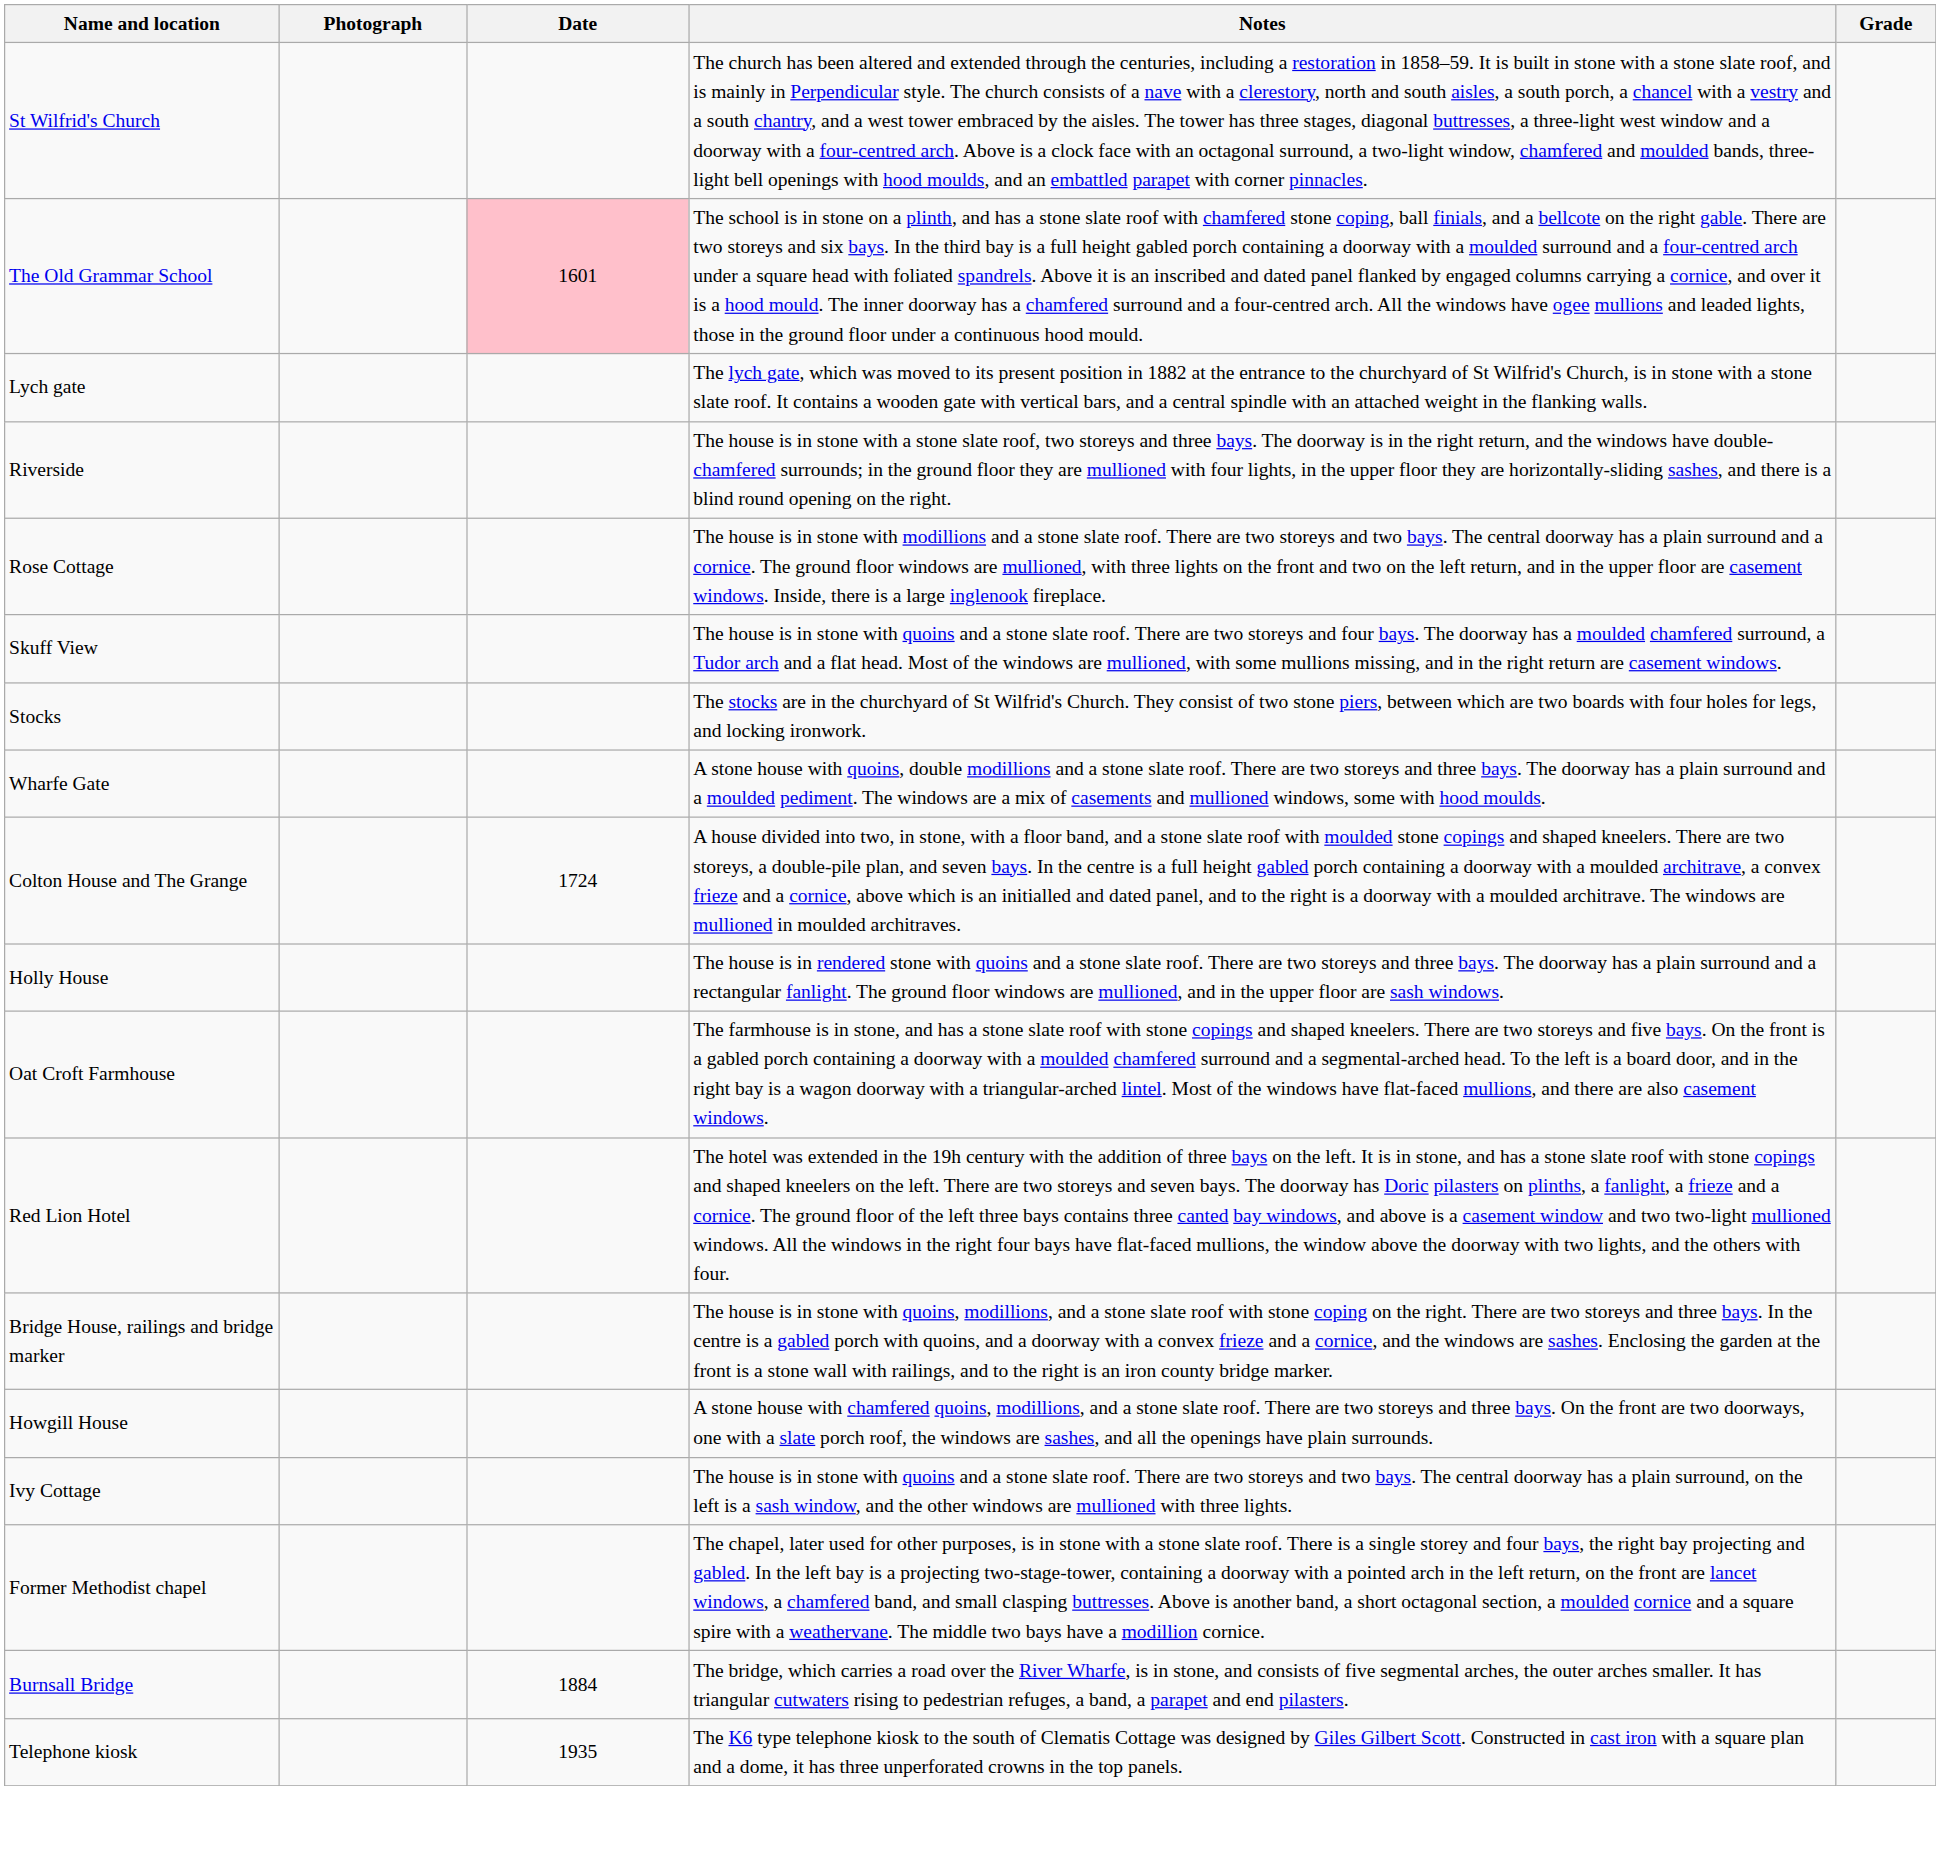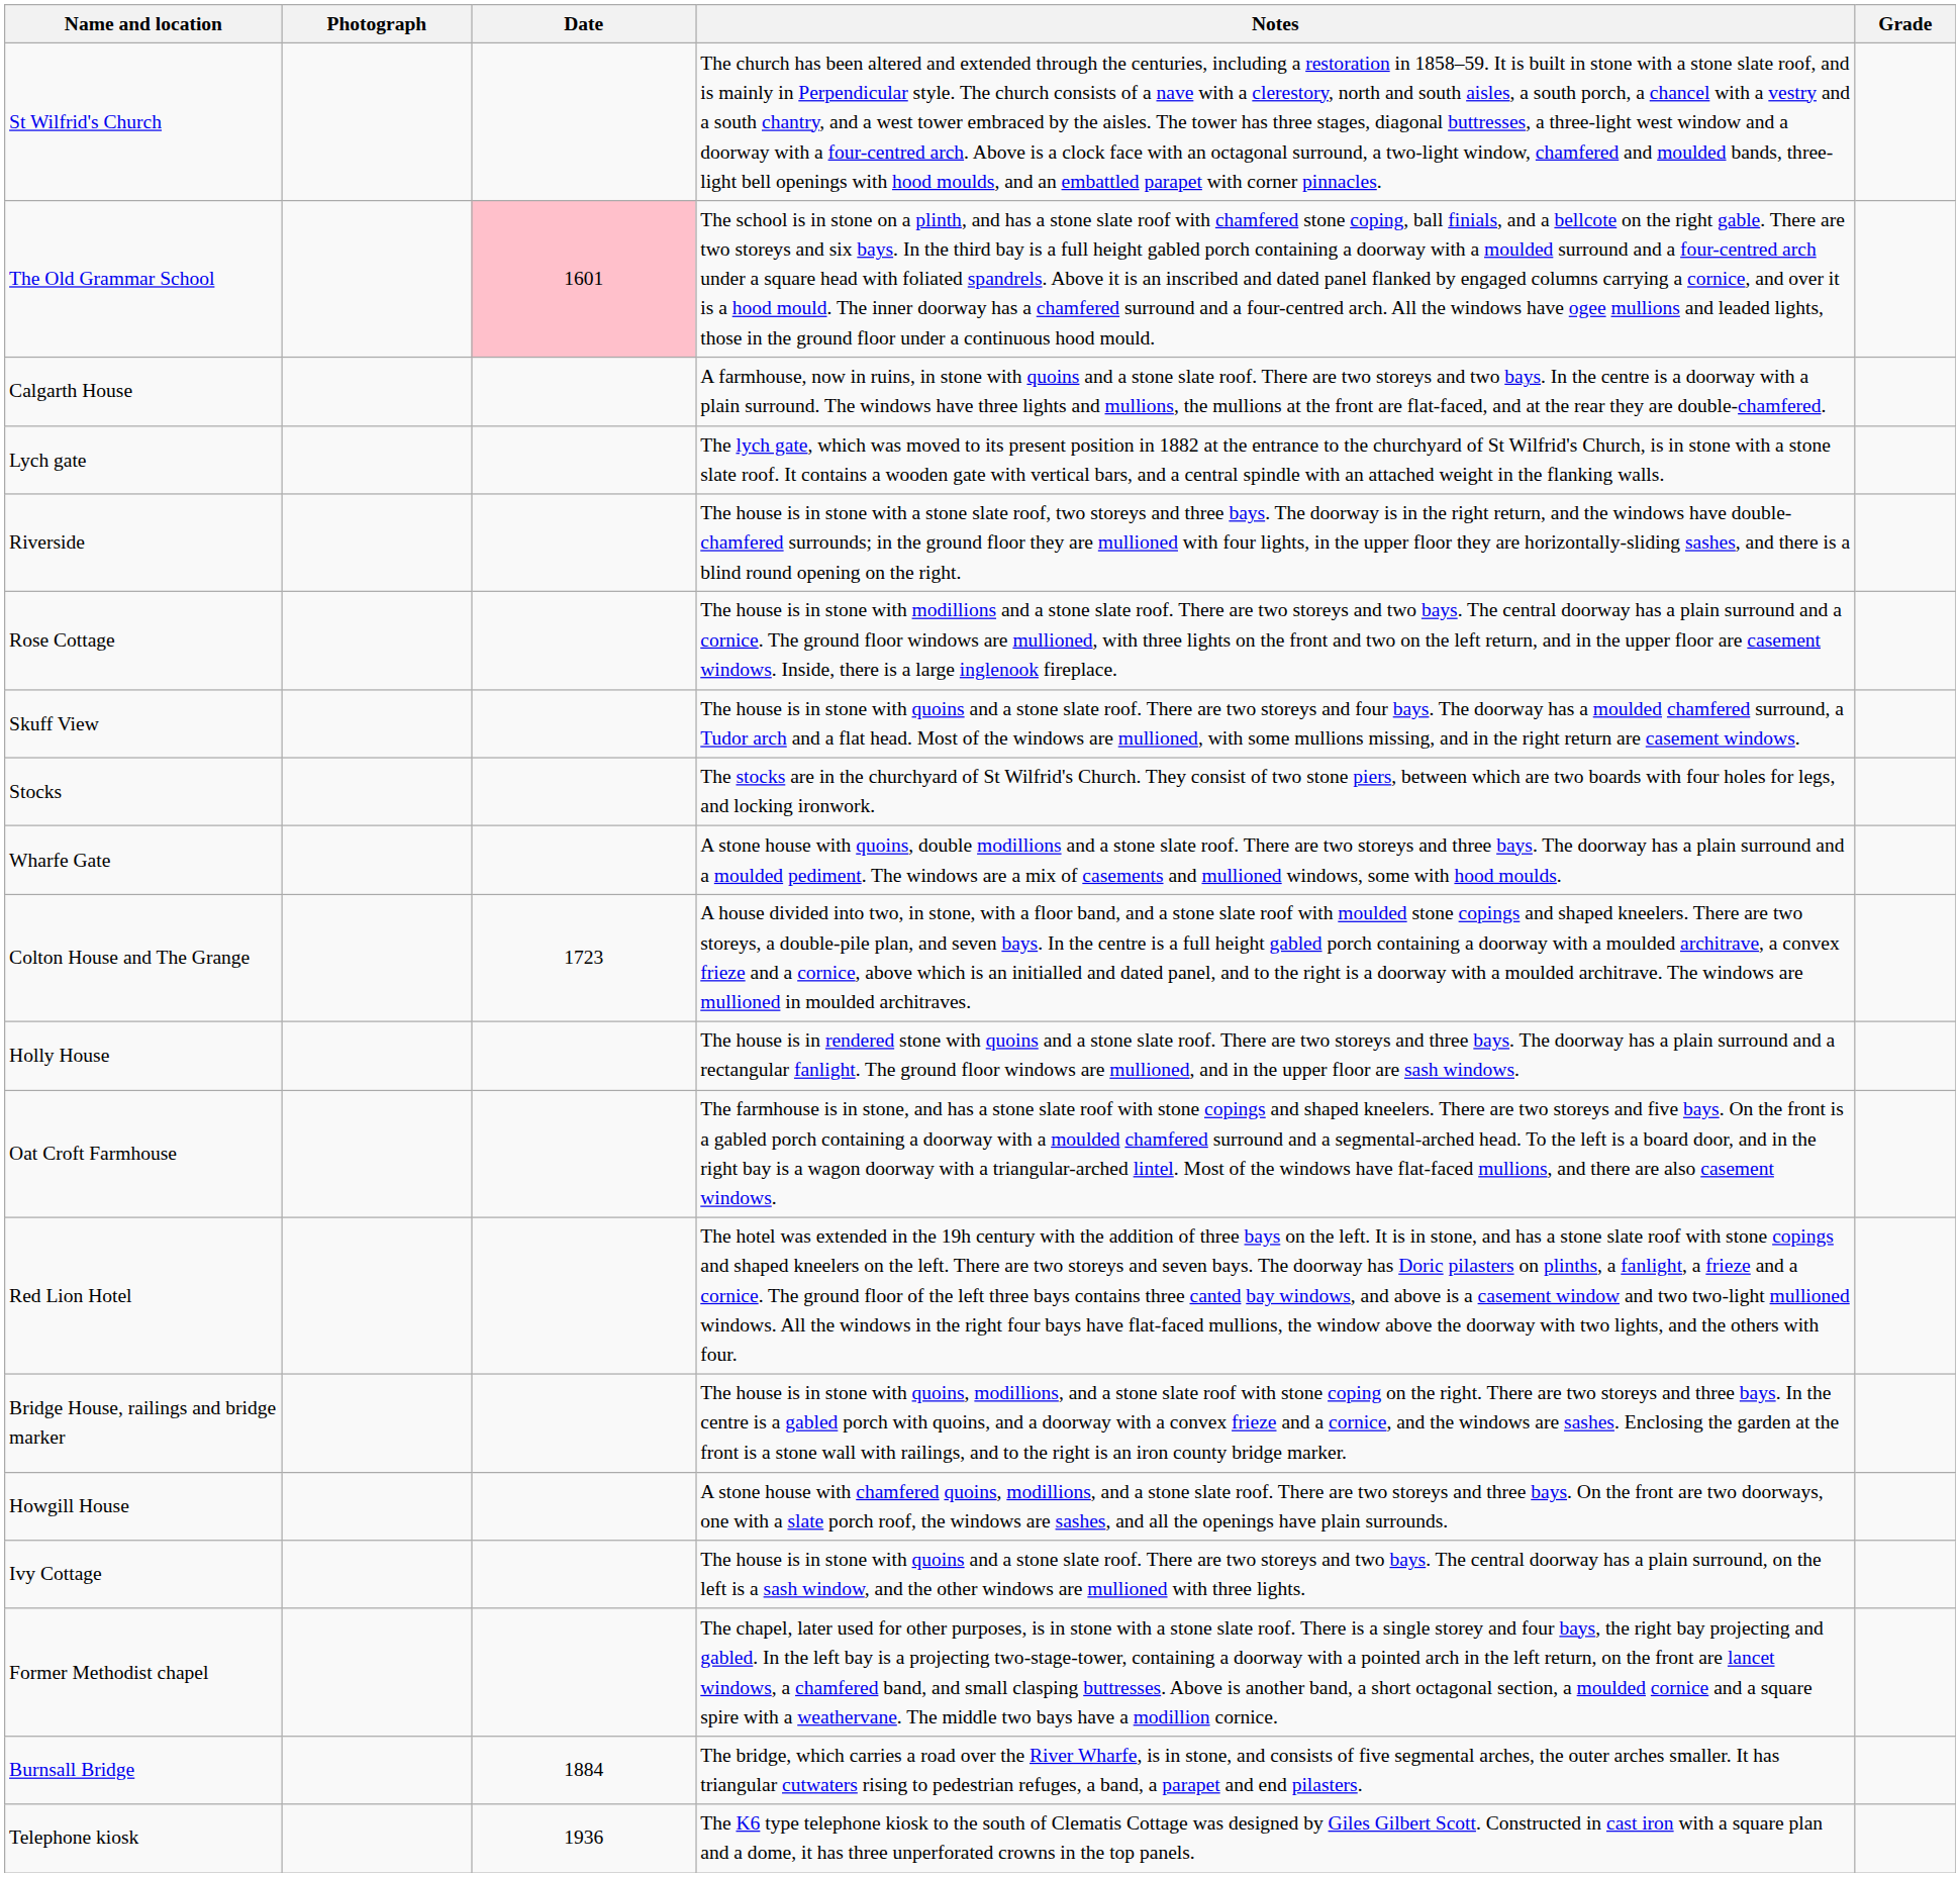 <table class="wikitable sortable plainrowheaders" style="width:100%; border:0px; text-align:left; line-height:150%">
 <tr>
 <th scope="col"  style="width:150px">Name and location</th>
 <th scope="col"  style="width:100px" class="unsortable">Photograph</th>
 <th scope="col"  style="width:120px">Date</th>
 <th scope="col"  style="width:650px" class="unsortable">Notes</th>
 <th scope="col"  style="width:50px">Grade</th>
 </tr>
 <tr>
 <td><a href='#'>St Wilfrid's Church</a><br><small></small></td>
 <td></td>
 <td align="center"></td>
 <td>The church has been altered and extended through the centuries, including a <a href='#'>restoration</a> in 1858–59.  It is built in stone with a stone slate roof, and is mainly in <a href='#'>Perpendicular</a> style.  The church consists of a <a href='#'>nave</a> with a <a href='#'>clerestory</a>, north and south <a href='#'>aisles</a>, a south porch, a <a href='#'>chancel</a> with a <a href='#'>vestry</a> and a south <a href='#'>chantry</a>, and a west tower embraced by the aisles.  The tower has three stages, diagonal <a href='#'>buttresses</a>, a three-light west window and a doorway with a <a href='#'>four-centred arch</a>.  Above is a clock face with an octagonal surround, a two-light window, <a href='#'>chamfered</a> and <a href='#'>moulded</a> bands, three-light bell openings with <a href='#'>hood moulds</a>, and an <a href='#'>embattled</a> <a href='#'>parapet</a> with corner <a href='#'>pinnacles</a>.</td>
 <td align="center" ></td>
 </tr>
 <tr>
 <td><a href='#'>The Old Grammar School</a><br><small></small></td>
 <td></td>
 <td align="center" style="background: pink;">1601</td>
 <td>The school is in stone on a <a href='#'>plinth</a>, and has a stone slate roof with <a href='#'>chamfered</a> stone <a href='#'>coping</a>, ball <a href='#'>finials</a>, and a <a href='#'>bellcote</a> on the right <a href='#'>gable</a>.  There are two storeys and six <a href='#'>bays</a>.  In the third bay is a full height gabled porch containing a doorway with a <a href='#'>moulded</a> surround and a <a href='#'>four-centred arch</a> under a square head with foliated <a href='#'>spandrels</a>.  Above it is an inscribed and dated panel flanked by engaged columns carrying a <a href='#'>cornice</a>, and over it is a <a href='#'>hood mould</a>.  The inner doorway has a <a href='#'>chamfered</a> surround and a four-centred arch.  All the windows have <a href='#'>ogee</a> <a href='#'>mullions</a> and leaded lights, those in the ground floor under a continuous hood mould.</td>
+<td align="center" ></td>
+</tr>
+<tr>
+<td>Calgarth House<br><small></small></td>
+<td></td>
+<td align="center"></td>
+<td>A farmhouse, now in ruins, in stone with <a href='#'>quoins</a> and a stone slate roof.  There are two storeys and two <a href='#'>bays</a>.  In the centre is a doorway with a plain surround.  The windows have three lights and <a href='#'>mullions</a>, the mullions at the front are flat-faced, and at the rear they are double-<a href='#'>chamfered</a>.</td>
 <td align="center" ></td>
 </tr>
 <tr>
 <td>Lych gate<br><small></small></td>
 <td></td>
 <td align="center"></td>
 <td>The <a href='#'>lych gate</a>, which was moved to its present position in 1882 at the entrance to the churchyard of St Wilfrid's Church, is in stone with a stone slate roof.  It contains a wooden gate with vertical bars, and a central spindle with an attached weight in the flanking walls.</td>
 <td align="center" ></td>
 </tr>
 <tr>
 <td>Riverside<br><small></small></td>
 <td></td>
 <td align="center"></td>
 <td>The house is in stone with a stone slate roof, two storeys and three <a href='#'>bays</a>.  The doorway is in the right return, and the windows have double-<a href='#'>chamfered</a> surrounds; in the ground floor they are <a href='#'>mullioned</a> with four lights, in the upper floor they are horizontally-sliding <a href='#'>sashes</a>, and there is a blind round opening on the right.</td>
 <td align="center" ></td>
 </tr>
 <tr>
 <td>Rose Cottage<br><small></small></td>
 <td></td>
 <td align="center"></td>
 <td>The house is in stone with <a href='#'>modillions</a> and a stone slate roof.  There are two storeys and two <a href='#'>bays</a>.  The central doorway has a plain surround and a <a href='#'>cornice</a>.  The ground floor windows are <a href='#'>mullioned</a>, with three lights on the front and two on the left return, and in the upper floor are <a href='#'>casement windows</a>.  Inside, there is a large <a href='#'>inglenook</a> fireplace.</td>
 <td align="center" ></td>
 </tr>
 <tr>
 <td>Skuff View<br><small></small></td>
 <td></td>
 <td align="center"></td>
 <td>The house is in stone with <a href='#'>quoins</a> and a stone slate roof.  There are two storeys and four <a href='#'>bays</a>.  The doorway has  a <a href='#'>moulded</a> <a href='#'>chamfered</a> surround, a <a href='#'>Tudor arch</a> and a flat head.  Most of the windows are <a href='#'>mullioned</a>, with some mullions missing, and in the right return are <a href='#'>casement windows</a>.</td>
 <td align="center" ></td>
 </tr>
 <tr>
 <td>Stocks<br><small></small></td>
 <td></td>
 <td align="center"></td>
 <td>The <a href='#'>stocks</a> are in the churchyard of St Wilfrid's Church.  They consist of two stone <a href='#'>piers</a>, between which are two boards with four holes for legs, and locking ironwork.</td>
 <td align="center" ></td>
 </tr>
 <tr>
 <td>Wharfe Gate<br><small></small></td>
 <td></td>
 <td align="center"></td>
 <td>A stone house with <a href='#'>quoins</a>, double <a href='#'>modillions</a> and a stone slate roof.  There are two storeys and three <a href='#'>bays</a>.  The doorway has a plain surround and a <a href='#'>moulded</a> <a href='#'>pediment</a>.  The windows are a mix of <a href='#'>casements</a> and <a href='#'>mullioned</a> windows, some with <a href='#'>hood moulds</a>.</td>
 <td align="center" ></td>
 </tr>
 <tr>
 <td>Colton House and The Grange<br><small></small></td>
 <td></td>
-<td align="center">1724</td>
+<td align="center">1723</td>
 <td>A house divided into two, in stone, with a floor band, and a stone slate roof with <a href='#'>moulded</a> stone <a href='#'>copings</a> and shaped kneelers.  There are two storeys, a double-pile plan, and seven <a href='#'>bays</a>.  In the centre is a full height <a href='#'>gabled</a> porch containing a doorway with a moulded <a href='#'>architrave</a>, a convex <a href='#'>frieze</a> and a <a href='#'>cornice</a>, above which is an initialled and dated panel, and to the right is a doorway with a moulded architrave.  The windows are <a href='#'>mullioned</a> in moulded architraves.</td>
 <td align="center" ></td>
 </tr>
 <tr>
 <td>Holly House<br><small></small></td>
 <td></td>
 <td align="center"></td>
 <td>The house is in <a href='#'>rendered</a> stone with <a href='#'>quoins</a> and a stone slate roof.  There are two storeys and three <a href='#'>bays</a>.  The doorway has a plain surround and a rectangular <a href='#'>fanlight</a>.  The ground floor windows are <a href='#'>mullioned</a>, and in the upper floor are <a href='#'>sash windows</a>.</td>
 <td align="center" ></td>
 </tr>
 <tr>
 <td>Oat Croft Farmhouse<br><small></small></td>
 <td></td>
 <td align="center"></td>
 <td>The farmhouse is in stone, and has a stone slate roof with stone <a href='#'>copings</a> and shaped kneelers. There are two storeys and five <a href='#'>bays</a>.  On the front is a gabled porch containing a doorway with a <a href='#'>moulded</a> <a href='#'>chamfered</a> surround and a segmental-arched head.  To the left is a board door, and in the right bay is a wagon doorway with a triangular-arched <a href='#'>lintel</a>.  Most of the windows have flat-faced <a href='#'>mullions</a>, and there are also <a href='#'>casement windows</a>.</td>
 <td align="center" ></td>
 </tr>
 <tr>
 <td>Red Lion Hotel<br><small></small></td>
 <td></td>
 <td align="center"></td>
 <td>The hotel was extended in the 19h century with the addition of three <a href='#'>bays</a> on the left.  It is in stone, and has a stone slate roof with stone <a href='#'>copings</a> and shaped kneelers on the left.  There are two storeys and seven bays.  The doorway has <a href='#'>Doric</a> <a href='#'>pilasters</a> on <a href='#'>plinths</a>, a <a href='#'>fanlight</a>, a <a href='#'>frieze</a> and a <a href='#'>cornice</a>.  The ground floor of the left three bays contains three <a href='#'>canted</a> <a href='#'>bay windows</a>, and above is a <a href='#'>casement window</a> and two two-light <a href='#'>mullioned</a> windows.  All the windows in the right four bays have flat-faced mullions, the window above the doorway with two lights, and the others with four.</td>
 <td align="center" ></td>
 </tr>
 <tr>
 <td>Bridge House, railings and bridge marker<br><small></small></td>
 <td></td>
 <td align="center"></td>
 <td>The house is in stone with <a href='#'>quoins</a>, <a href='#'>modillions</a>, and a stone slate roof with stone <a href='#'>coping</a> on the right.  There are two storeys and three <a href='#'>bays</a>.  In the centre is a <a href='#'>gabled</a> porch with quoins, and a doorway with a convex <a href='#'>frieze</a> and a <a href='#'>cornice</a>, and the windows are <a href='#'>sashes</a>.  Enclosing the garden at the front is a stone wall with railings, and to the right is an iron county bridge marker.</td>
 <td align="center" ></td>
 </tr>
 <tr>
 <td>Howgill House<br><small></small></td>
 <td></td>
 <td align="center"></td>
 <td>A stone house with <a href='#'>chamfered</a> <a href='#'>quoins</a>, <a href='#'>modillions</a>, and a stone slate roof.  There are two storeys and three <a href='#'>bays</a>.  On the front are two doorways, one with a <a href='#'>slate</a> porch roof, the windows are <a href='#'>sashes</a>, and all the openings have plain surrounds.</td>
 <td align="center" ></td>
 </tr>
 <tr>
 <td>Ivy Cottage<br><small></small></td>
 <td></td>
 <td align="center"></td>
 <td>The house is in stone with <a href='#'>quoins</a> and a stone slate roof.  There are two storeys and two <a href='#'>bays</a>.  The central doorway has a plain surround, on the left is a <a href='#'>sash window</a>, and the other windows are <a href='#'>mullioned</a> with three lights.</td>
 <td align="center" ></td>
 </tr>
 <tr>
 <td>Former Methodist chapel<br><small></small></td>
 <td></td>
 <td align="center"></td>
 <td>The chapel, later used for other purposes, is in stone with a stone slate roof.  There is a single storey and four <a href='#'>bays</a>, the right bay projecting and <a href='#'>gabled</a>.  In the left bay is a projecting two-stage-tower, containing a doorway with a pointed arch in the left return, on the front are <a href='#'>lancet windows</a>, a <a href='#'>chamfered</a> band, and small clasping <a href='#'>buttresses</a>.  Above is another band, a short octagonal section, a <a href='#'>moulded</a> <a href='#'>cornice</a> and a square spire with a <a href='#'>weathervane</a>.  The middle two bays have a <a href='#'>modillion</a> cornice.</td>
 <td align="center" ></td>
 </tr>
 <tr>
 <td><a href='#'>Burnsall Bridge</a><br><small></small></td>
 <td></td>
 <td align="center">1884</td>
 <td>The bridge, which carries a road over the <a href='#'>River Wharfe</a>, is in stone, and consists of five segmental arches, the outer arches smaller.  It has triangular <a href='#'>cutwaters</a> rising to pedestrian refuges, a band, a <a href='#'>parapet</a> and end <a href='#'>pilasters</a>.</td>
 <td align="center" ></td>
 </tr>
 <tr>
 <td>Telephone kiosk<br><small></small></td>
 <td></td>
-<td align="center">1935</td>
+<td align="center">1936</td>
 <td>The <a href='#'>K6</a> type telephone kiosk to the south of Clematis Cottage was designed by <a href='#'>Giles Gilbert Scott</a>.  Constructed in <a href='#'>cast iron</a> with a square plan and a dome, it has three unperforated crowns in the top panels.</td>
 <td align="center" ></td>
 </tr>
 <tr>
 </tr>
 </table>
